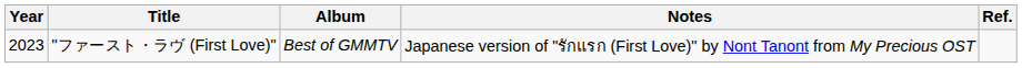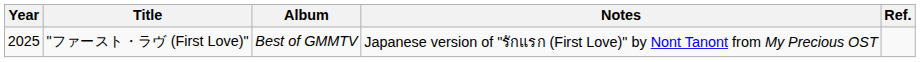 <table class="wikitable sortable">
 <tr>
 <th scope="col">Year</th>
 <th scope="col">Title</th>
 <th>Album</th>
 <th scope="col" class="unsortable">Notes</th>
 <th scope="col" class="unsortable">Ref.</th>
 </tr>
 <tr>
-<td>2023</td>
+<td>2025</td>
 <td>"ファースト・ラヴ (First Love)"</td>
 <td><em>Best of GMMTV</em></td>
 <td>Japanese version of "รักแรก (First Love)" by <a href='#'>Nont Tanont</a> from <em>My Precious OST</em></td>
 <td></td>
 </tr>
 </table>
